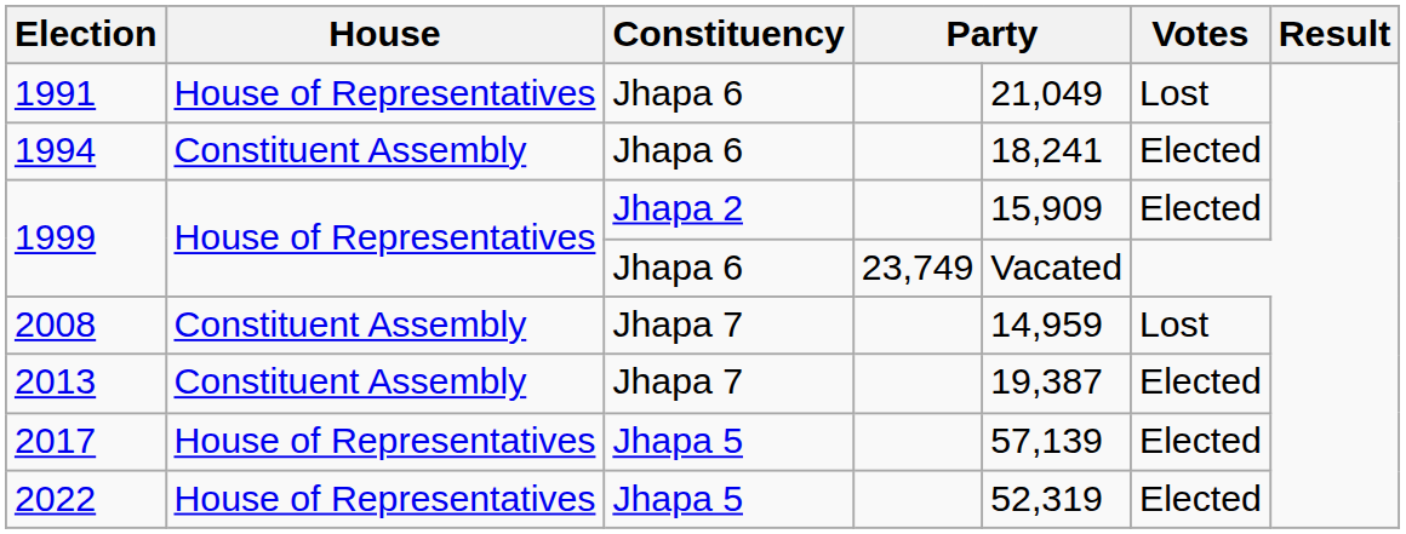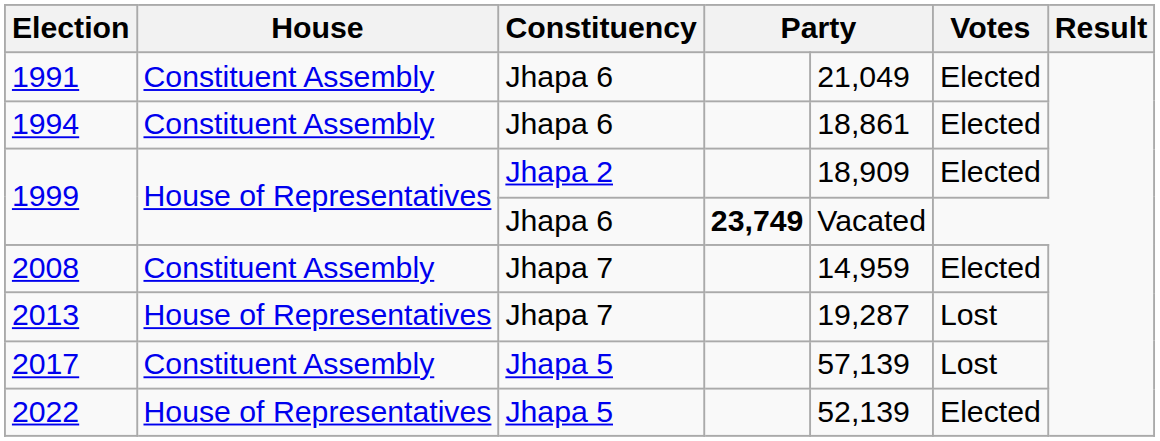 <table class="wikitable">
 <tr>
 <th>Election</th>
 <th>House</th>
 <th>Constituency</th>
 <th colspan="2">Party</th>
 <th>Votes</th>
 <th>Result</th>
 </tr>
 <tr>
 <td><a href='#'>1991</a></td>
-<td><a href='#'>House of Representatives</a></td>
+<td><a href='#'>Constituent Assembly</a></td>
 <td>Jhapa 6</td>
 <td></td>
 <td>21,049</td>
-<td> Lost</td>
+<td> Elected</td>
 </tr>
 <tr>
 <td><a href='#'>1994</a></td>
 <td><a href='#'>Constituent Assembly</a></td>
 <td>Jhapa 6</td>
 <td></td>
-<td>18,241</td>
+<td>18,861</td>
 <td> Elected</td>
 </tr>
 <tr>
 <td rowspan="2"><a href='#'>1999</a></td>
 <td rowspan="2"><a href='#'>House of Representatives</a></td>
 <td><a href='#'>Jhapa 2</a></td>
 <td></td>
-<td>15,909</td>
+<td>18,909</td>
 <td> Elected</td>
 </tr>
 <tr>
 <td>Jhapa 6</td>
-<td>23,749</td>
+<td><strong>23,749</strong></td>
 <td> Vacated</td>
 </tr>
 <tr>
 <td><a href='#'>2008</a></td>
 <td><a href='#'>Constituent Assembly</a></td>
 <td>Jhapa 7</td>
 <td></td>
 <td>14,959</td>
+<td> Elected</td>
+</tr>
+<tr>
+<td><a href='#'>2013</a></td>
+<td><a href='#'>House of Representatives</a></td>
+<td>Jhapa 7</td>
+<td></td>
+<td>19,287</td>
 <td> Lost</td>
 </tr>
 <tr>
-<td><a href='#'>2013</a></td>
+<td><a href='#'>2017</a></td>
 <td><a href='#'>Constituent Assembly</a></td>
-<td>Jhapa 7</td>
-<td></td>
-<td>19,387</td>
-<td> Elected</td>
-</tr>
-<tr>
-<td><a href='#'>2017</a></td>
-<td><a href='#'>House of Representatives</a></td>
 <td><a href='#'>Jhapa 5</a></td>
 <td></td>
 <td>57,139</td>
-<td> Elected</td>
+<td> Lost</td>
 </tr>
 <tr>
 <td><a href='#'>2022</a></td>
 <td><a href='#'>House of Representatives</a></td>
 <td><a href='#'>Jhapa 5</a></td>
 <td></td>
-<td>52,319</td>
+<td>52,139</td>
 <td> Elected</td>
 </tr>
 </table>
